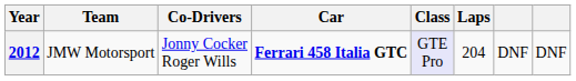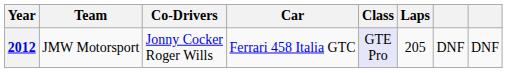 <table class="wikitable" style="text-align:center; font-size:90%">
 <tr>
 <th>Year</th>
 <th>Team</th>
 <th>Co-Drivers</th>
 <th>Car</th>
 <th>Class</th>
 <th>Laps</th>
 <th></th>
 <th></th>
 </tr>
 <tr>
 <th><a href='#'>2012</a></th>
 <td align="left" nowrap> JMW Motorsport</td>
 <td align="left" nowrap> <a href='#'>Jonny Cocker</a><br> Roger Wills</td>
-<td align="left" nowrap><strong><a href='#'>Ferrari 458 Italia</a> GTC</strong></td>
+<td align="left" nowrap><a href='#'>Ferrari 458 Italia</a> GTC</td>
 <td style="background: lavender;">GTE<br>Pro</td>
-<td>204</td>
+<td>205</td>
 <td>DNF</td>
 <td>DNF</td>
 </tr>
 </table>
